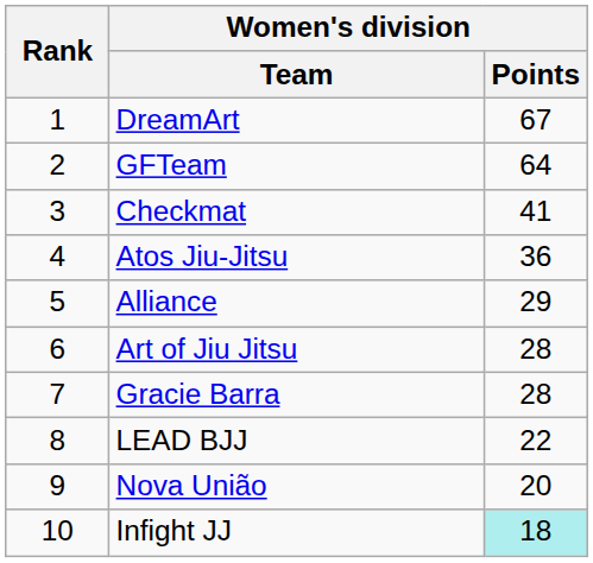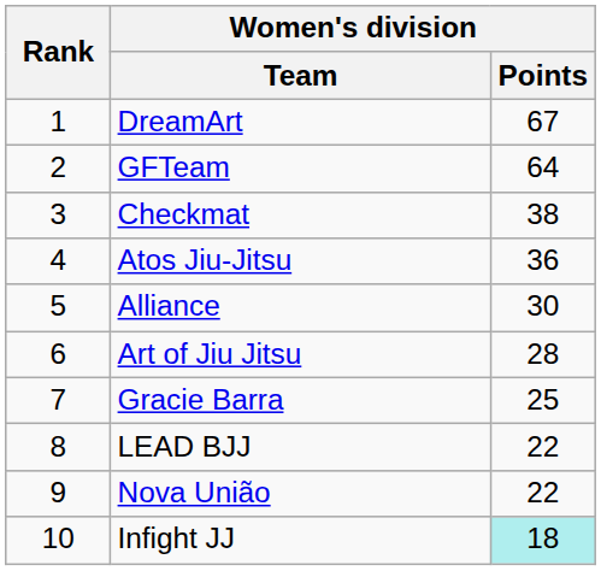 <table class="wikitable" style="text-align:center;">
 <tr>
 <th rowspan="2" width="50">Rank</th>
 <th colspan="2">Women's division</th>
 </tr>
 <tr>
 <th width="200">Team</th>
 <th width="50">Points</th>
 </tr>
 <tr>
 <td>1</td>
 <td style=text-align:left><a href='#'>DreamArt</a></td>
 <td>67</td>
 </tr>
 <tr>
 <td>2</td>
 <td style=text-align:left><a href='#'>GFTeam</a></td>
 <td>64</td>
 </tr>
 <tr>
 <td>3</td>
 <td style=text-align:left><a href='#'>Checkmat</a></td>
-<td>41</td>
+<td>38</td>
 </tr>
 <tr>
 <td>4</td>
 <td style=text-align:left><a href='#'>Atos Jiu-Jitsu</a></td>
 <td>36</td>
 </tr>
 <tr>
 <td>5</td>
 <td style=text-align:left><a href='#'>Alliance</a></td>
-<td>29</td>
+<td>30</td>
 </tr>
 <tr>
 <td>6</td>
 <td style=text-align:left><a href='#'>Art of Jiu Jitsu</a></td>
 <td>28</td>
 </tr>
 <tr>
 <td>7</td>
 <td style=text-align:left><a href='#'>Gracie Barra</a></td>
-<td>28</td>
+<td>25</td>
 </tr>
 <tr>
 <td>8</td>
 <td style=text-align:left>LEAD BJJ</td>
 <td>22</td>
 </tr>
 <tr>
 <td>9</td>
 <td style=text-align:left><a href='#'>Nova União</a></td>
-<td>20</td>
+<td>22</td>
 </tr>
 <tr>
 <td>10</td>
 <td style=text-align:left>Infight JJ</td>
 <td style="background: paleturquoise;">18</td>
 </tr>
 </table>
